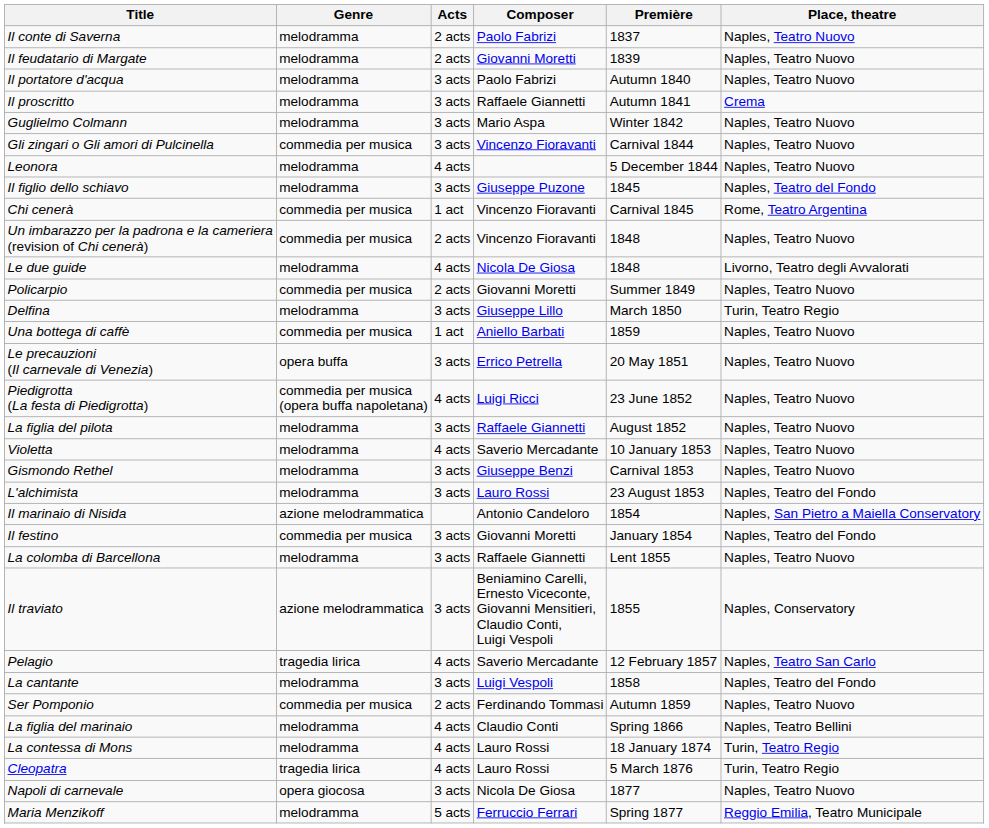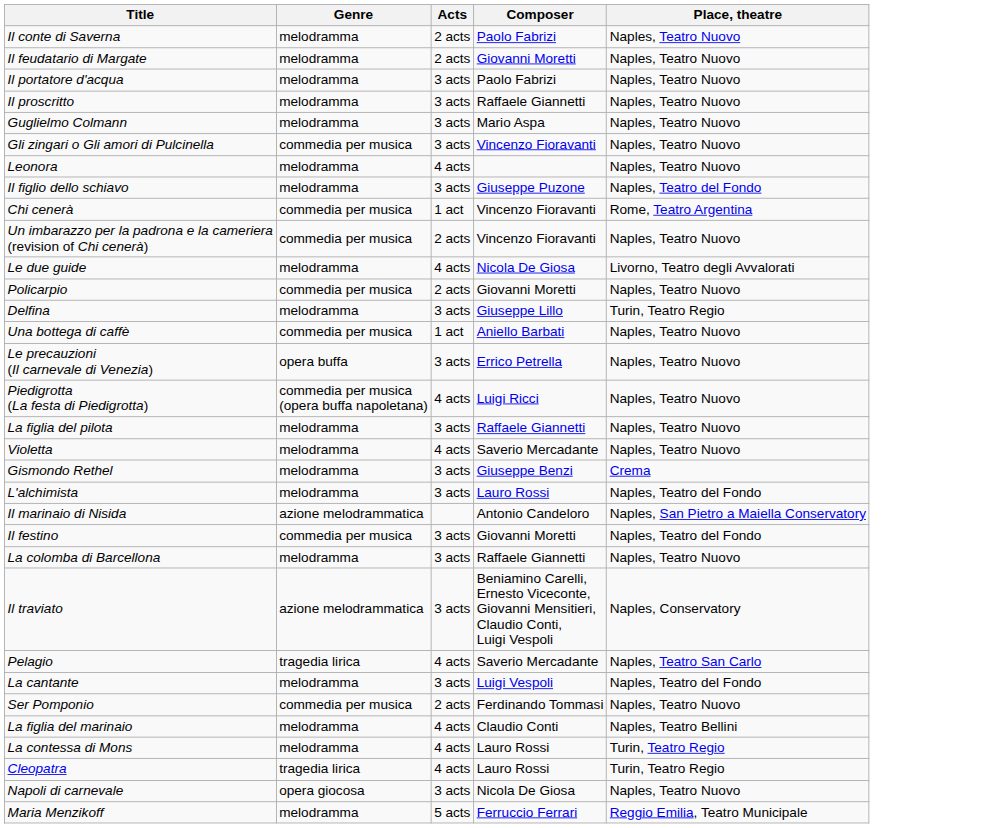 <table class="wikitable sortable">
 <tr>
 <th>Title</th>
 <th>Genre</th>
 <th>Acts</th>
 <th>Composer</th>
-<th>Première</th>
 <th>Place, theatre</th>
 </tr>
 <tr>
 <td><em>Il conte di Saverna</em></td>
 <td>melodramma</td>
 <td>2 acts</td>
 <td><a href='#'>Paolo Fabrizi</a></td>
-<td>1837</td>
 <td>Naples, <a href='#'>Teatro Nuovo</a></td>
 </tr>
 <tr>
 <td><em>Il feudatario di Margate</em></td>
 <td>melodramma</td>
 <td>2 acts</td>
 <td><a href='#'>Giovanni Moretti</a></td>
-<td>1839</td>
 <td>Naples, Teatro Nuovo</td>
 </tr>
 <tr>
 <td><em>Il portatore d'acqua</em></td>
 <td>melodramma</td>
 <td>3 acts</td>
 <td>Paolo Fabrizi</td>
-<td>Autumn 1840</td>
 <td>Naples, Teatro Nuovo</td>
 </tr>
 <tr>
 <td><em>Il proscritto</em></td>
 <td>melodramma</td>
 <td>3 acts</td>
 <td>Raffaele Giannetti</td>
-<td>Autumn 1841</td>
-<td><a href='#'>Crema</a></td>
+<td>Naples, Teatro Nuovo</td>
 </tr>
 <tr>
 <td><em>Guglielmo Colmann</em></td>
 <td>melodramma</td>
 <td>3 acts</td>
 <td>Mario Aspa</td>
-<td>Winter 1842</td>
 <td>Naples, Teatro Nuovo</td>
 </tr>
 <tr>
 <td><em>Gli zingari o Gli amori di Pulcinella</em></td>
 <td>commedia per musica</td>
 <td>3 acts</td>
 <td><a href='#'>Vincenzo Fioravanti</a></td>
-<td>Carnival 1844</td>
 <td>Naples, Teatro Nuovo</td>
 </tr>
 <tr>
 <td><em>Leonora</em></td>
 <td>melodramma</td>
 <td>4 acts</td>
 <td></td>
-<td>5 December 1844</td>
 <td>Naples, Teatro Nuovo</td>
 </tr>
 <tr>
 <td><em>Il figlio dello schiavo</em></td>
 <td>melodramma</td>
 <td>3 acts</td>
 <td><a href='#'>Giuseppe Puzone</a></td>
-<td>1845</td>
 <td>Naples, <a href='#'>Teatro del Fondo</a></td>
 </tr>
 <tr>
 <td><em>Chi cenerà</em></td>
 <td>commedia per musica</td>
 <td>1 act</td>
 <td>Vincenzo Fioravanti</td>
-<td>Carnival 1845</td>
 <td>Rome, <a href='#'>Teatro Argentina</a></td>
 </tr>
 <tr>
 <td><em>Un imbarazzo per la padrona e la cameriera</em><br>(revision of <em>Chi cenerà</em>)</td>
 <td>commedia per musica</td>
 <td>2 acts</td>
 <td>Vincenzo Fioravanti</td>
-<td>1848</td>
 <td>Naples, Teatro Nuovo</td>
 </tr>
 <tr>
 <td><em>Le due guide</em></td>
 <td>melodramma</td>
 <td>4 acts</td>
 <td><a href='#'>Nicola De Giosa</a></td>
-<td>1848</td>
 <td>Livorno, Teatro degli Avvalorati</td>
 </tr>
 <tr>
 <td><em>Policarpio</em></td>
 <td>commedia per musica</td>
 <td>2 acts</td>
 <td>Giovanni Moretti</td>
-<td>Summer 1849</td>
 <td>Naples, Teatro Nuovo</td>
 </tr>
 <tr>
 <td><em>Delfina</em></td>
 <td>melodramma</td>
 <td>3 acts</td>
 <td><a href='#'>Giuseppe Lillo</a></td>
-<td>March 1850</td>
 <td>Turin, Teatro Regio</td>
 </tr>
 <tr>
 <td><em>Una bottega di caffè</em></td>
 <td>commedia per musica</td>
 <td>1 act</td>
 <td><a href='#'>Aniello Barbati</a></td>
-<td>1859</td>
 <td>Naples, Teatro Nuovo</td>
 </tr>
 <tr>
 <td><em>Le precauzioni</em><br>(<em>Il carnevale di Venezia</em>)</td>
 <td>opera buffa</td>
 <td>3 acts</td>
 <td><a href='#'>Errico Petrella</a></td>
-<td>20 May 1851</td>
 <td>Naples, Teatro Nuovo</td>
 </tr>
 <tr>
 <td><em>Piedigrotta</em><br>(<em>La festa di Piedigrotta</em>)</td>
 <td>commedia per musica<br>(opera buffa napoletana)</td>
 <td>4 acts</td>
 <td><a href='#'>Luigi Ricci</a></td>
-<td>23 June 1852</td>
 <td>Naples, Teatro Nuovo</td>
 </tr>
 <tr>
 <td><em>La figlia del pilota</em></td>
 <td>melodramma</td>
 <td>3 acts</td>
 <td><a href='#'>Raffaele Giannetti</a></td>
-<td>August 1852</td>
 <td>Naples, Teatro Nuovo</td>
 </tr>
 <tr>
 <td><em>Violetta</em></td>
 <td>melodramma</td>
 <td>4 acts</td>
 <td>Saverio Mercadante</td>
-<td>10 January 1853</td>
 <td>Naples, Teatro Nuovo</td>
 </tr>
 <tr>
 <td><em>Gismondo Rethel</em></td>
 <td>melodramma</td>
 <td>3 acts</td>
 <td><a href='#'>Giuseppe Benzi</a></td>
-<td>Carnival 1853</td>
-<td>Naples, Teatro Nuovo</td>
+<td><a href='#'>Crema</a></td>
 </tr>
 <tr>
 <td><em>L'alchimista</em></td>
 <td>melodramma</td>
 <td>3 acts</td>
 <td><a href='#'>Lauro Rossi</a></td>
-<td>23 August 1853</td>
 <td>Naples, Teatro del Fondo</td>
 </tr>
 <tr>
 <td><em>Il marinaio di Nisida</em></td>
 <td>azione melodrammatica</td>
 <td></td>
 <td>Antonio Candeloro</td>
-<td>1854</td>
 <td>Naples, <a href='#'>San Pietro a Maiella Conservatory</a></td>
 </tr>
 <tr>
 <td><em>Il festino</em></td>
 <td>commedia per musica</td>
 <td>3 acts</td>
 <td>Giovanni Moretti</td>
-<td>January 1854</td>
 <td>Naples, Teatro del Fondo</td>
 </tr>
 <tr>
 <td><em>La colomba di Barcellona</em></td>
 <td>melodramma</td>
 <td>3 acts</td>
 <td>Raffaele Giannetti</td>
-<td>Lent 1855</td>
 <td>Naples, Teatro Nuovo</td>
 </tr>
 <tr>
 <td><em>Il traviato</em></td>
 <td>azione melodrammatica</td>
 <td>3 acts</td>
 <td>Beniamino Carelli,<br>Ernesto Viceconte,<br>Giovanni Mensitieri,<br>Claudio Conti,<br>Luigi Vespoli</td>
-<td>1855</td>
 <td>Naples, Conservatory</td>
 </tr>
 <tr>
 <td><em>Pelagio</em></td>
 <td>tragedia lirica</td>
 <td>4 acts</td>
 <td>Saverio Mercadante</td>
-<td>12 February 1857</td>
 <td>Naples, <a href='#'>Teatro San Carlo</a></td>
 </tr>
 <tr>
 <td><em>La cantante</em></td>
 <td>melodramma</td>
 <td>3 acts</td>
 <td><a href='#'>Luigi Vespoli</a></td>
-<td>1858</td>
 <td>Naples, Teatro del Fondo</td>
 </tr>
 <tr>
 <td><em>Ser Pomponio</em></td>
 <td>commedia per musica</td>
 <td>2 acts</td>
 <td>Ferdinando Tommasi</td>
-<td>Autumn 1859</td>
 <td>Naples, Teatro Nuovo</td>
 </tr>
 <tr>
 <td><em>La figlia del marinaio</em></td>
 <td>melodramma</td>
 <td>4 acts</td>
 <td>Claudio Conti</td>
-<td>Spring 1866</td>
 <td>Naples, Teatro Bellini</td>
 </tr>
 <tr>
 <td><em>La contessa di Mons</em></td>
 <td>melodramma</td>
 <td>4 acts</td>
 <td>Lauro Rossi</td>
-<td>18 January 1874</td>
 <td>Turin, <a href='#'>Teatro Regio</a></td>
 </tr>
 <tr>
 <td><em><a href='#'>Cleopatra</a></em></td>
 <td>tragedia lirica</td>
 <td>4 acts</td>
 <td>Lauro Rossi</td>
-<td>5 March 1876</td>
 <td>Turin, Teatro Regio</td>
 </tr>
 <tr>
 <td><em>Napoli di carnevale</em></td>
 <td>opera giocosa</td>
 <td>3 acts</td>
 <td>Nicola De Giosa</td>
-<td>1877</td>
 <td>Naples, Teatro Nuovo</td>
 </tr>
 <tr>
 <td><em>Maria Menzikoff</em></td>
 <td>melodramma</td>
 <td>5 acts</td>
 <td><a href='#'>Ferruccio Ferrari</a></td>
-<td>Spring 1877</td>
 <td><a href='#'>Reggio Emilia</a>, Teatro Municipale</td>
 </tr>
 </table>
